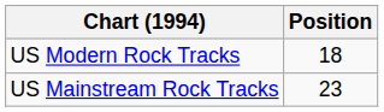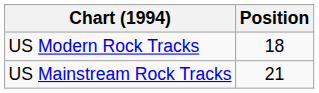 <table class="wikitable" border="1">
 <tr>
 <th>Chart (1994)</th>
 <th>Position</th>
 </tr>
 <tr>
 <td>US <a href='#'>Modern Rock Tracks</a></td>
 <td align="center">18</td>
 </tr>
 <tr>
 <td>US <a href='#'>Mainstream Rock Tracks</a></td>
-<td align="center">23</td>
+<td align="center">21</td>
 </tr>
 </table>
